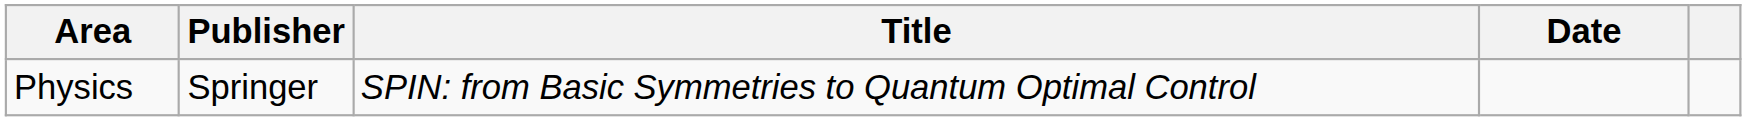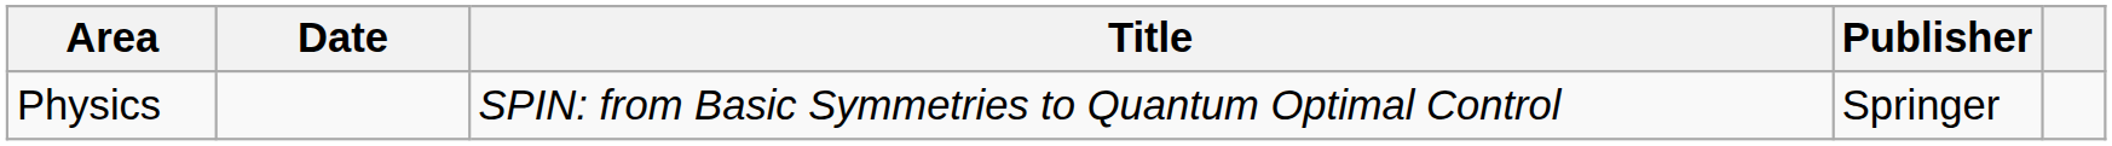 <table class="wikitable sortable" style="margin: 1em auto 1em auto">
 <tr>
 <th width="10%" scope="col">Area</th>
+<th width="12%" scope="col">Date</th>
+<th width="65%" scope="col">Title</th>
 <th width="10%" scope="col">Publisher</th>
-<th width="65%" scope="col">Title</th>
-<th width="12%" scope="col">Date</th>
 <th width="3%" scope="col" class="unsortable"></th>
 </tr>
 <tr>
 <td>Physics</td>
+<td></td>
+<td><em>SPIN: from Basic Symmetries to Quantum Optimal Control</em></td>
 <td>Springer</td>
-<td><em>SPIN: from Basic Symmetries to Quantum Optimal Control</em></td>
-<td></td>
 <td align="center"></td>
 </tr>
 </table>
